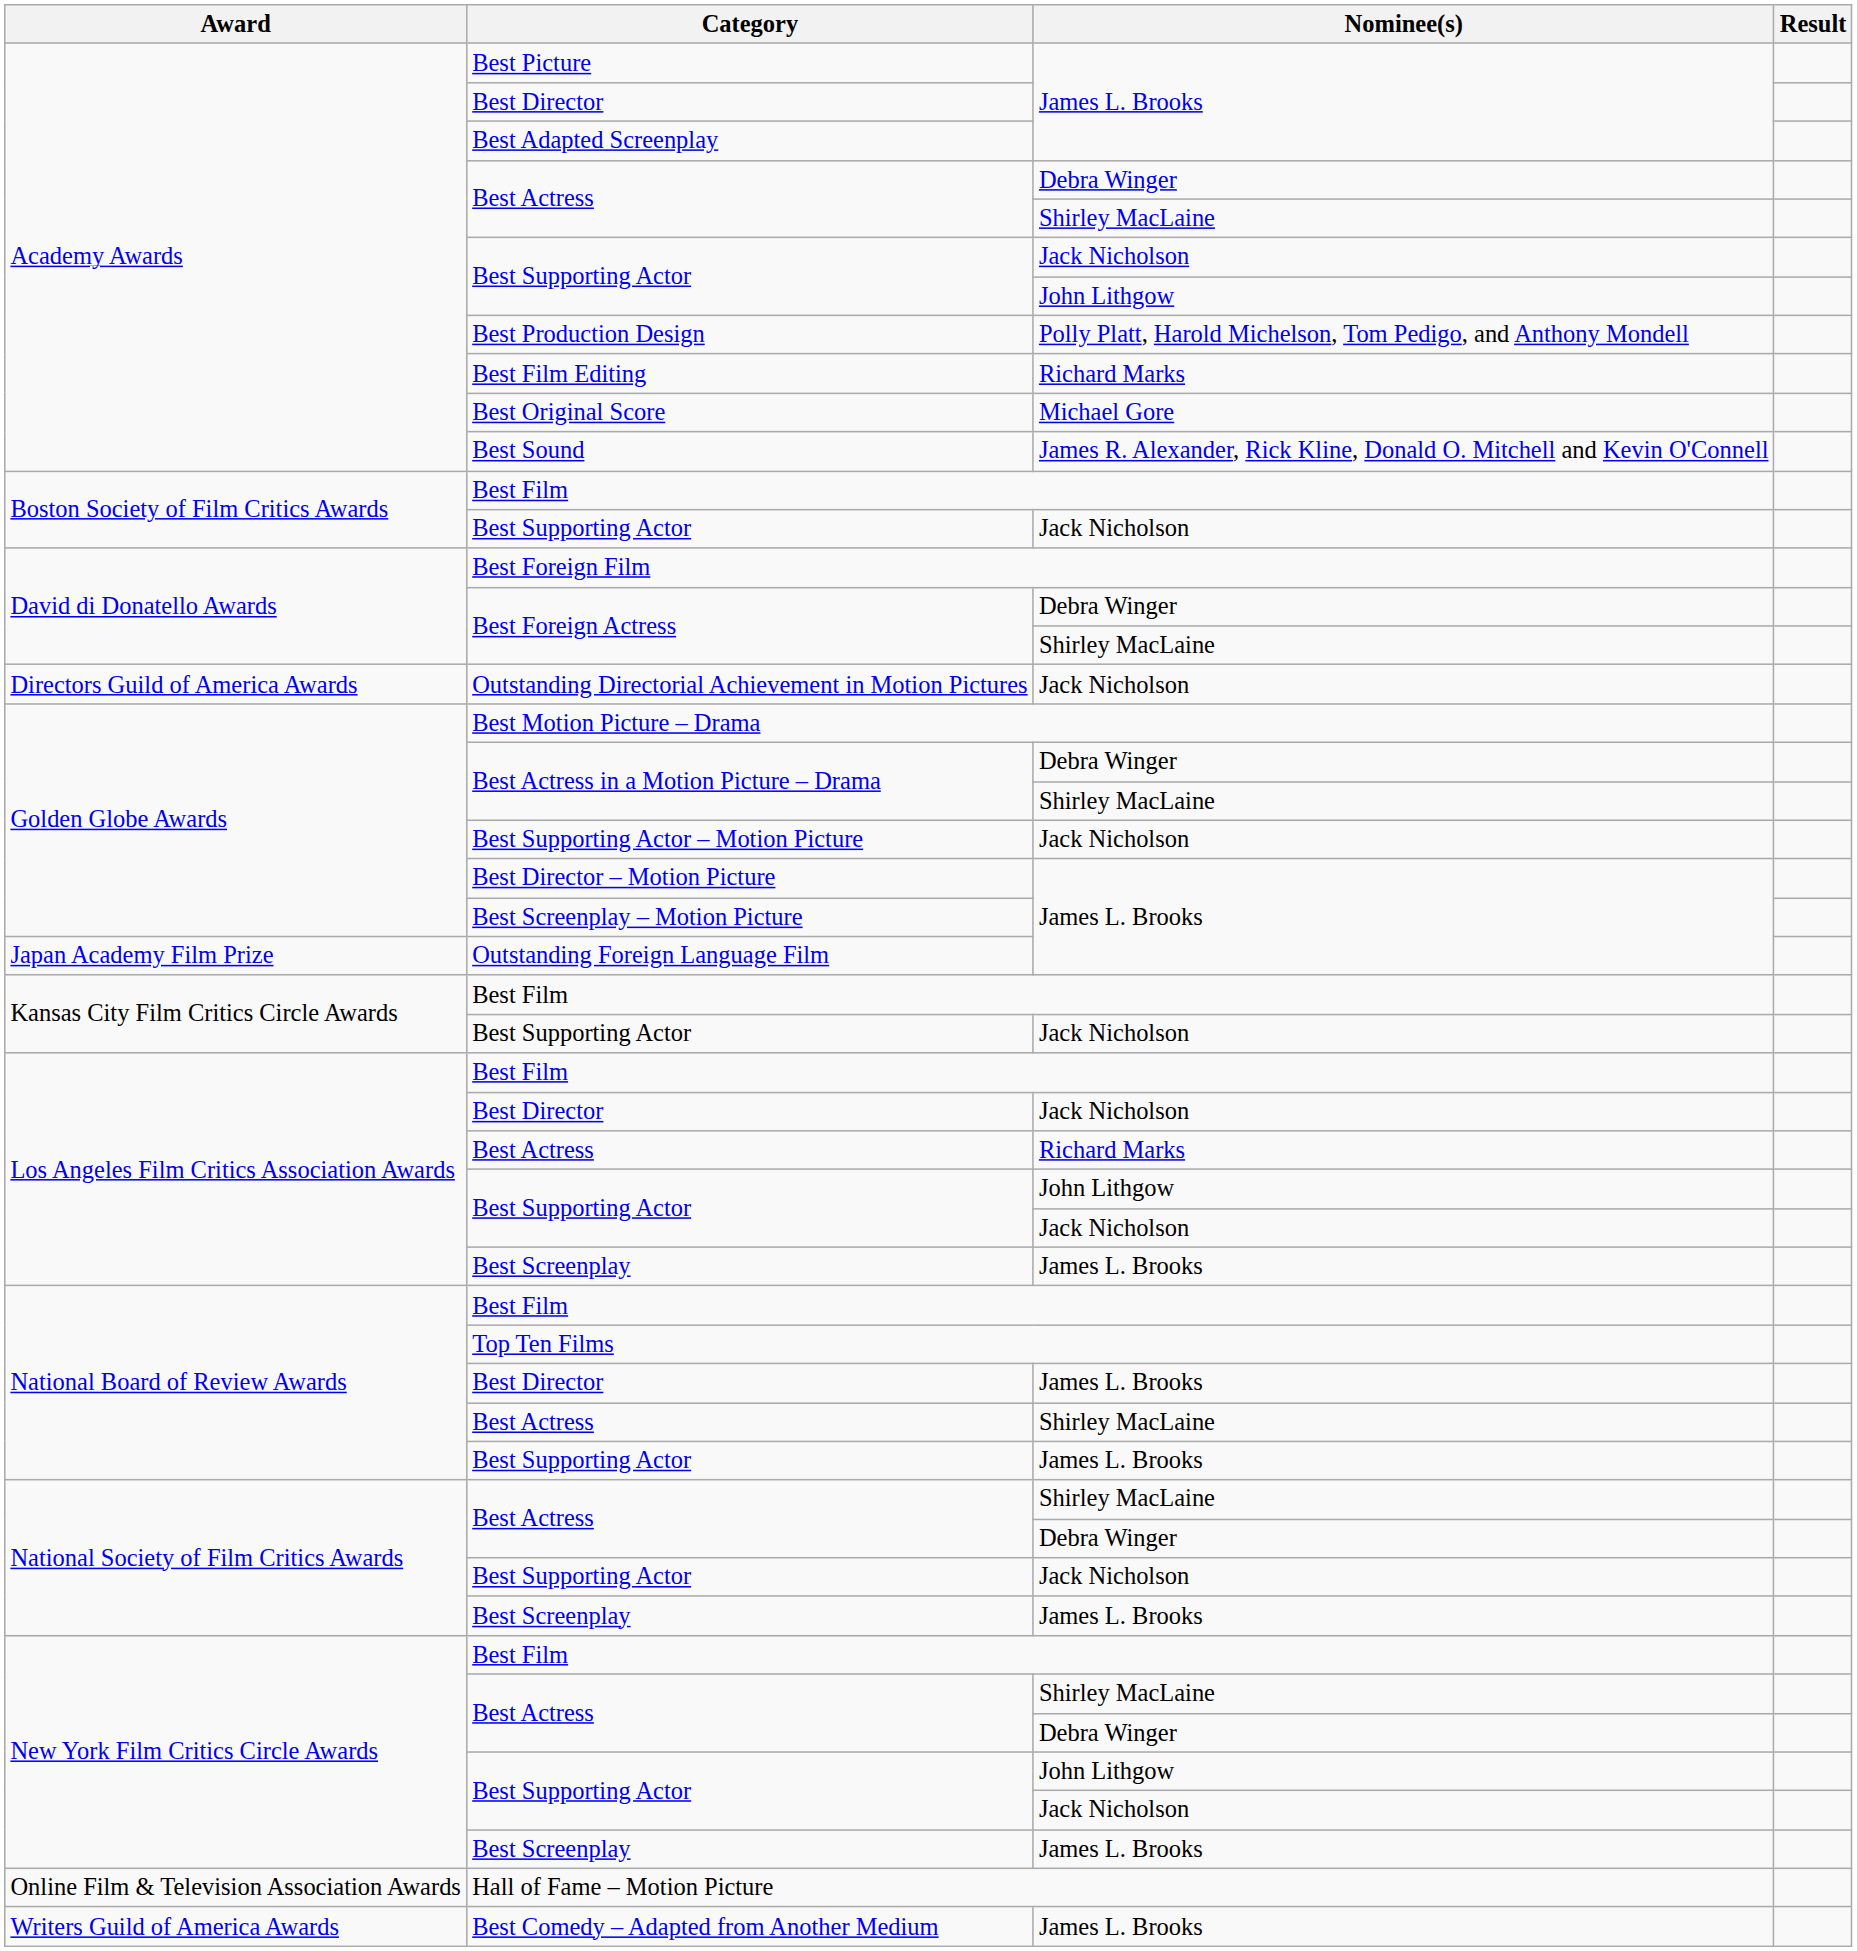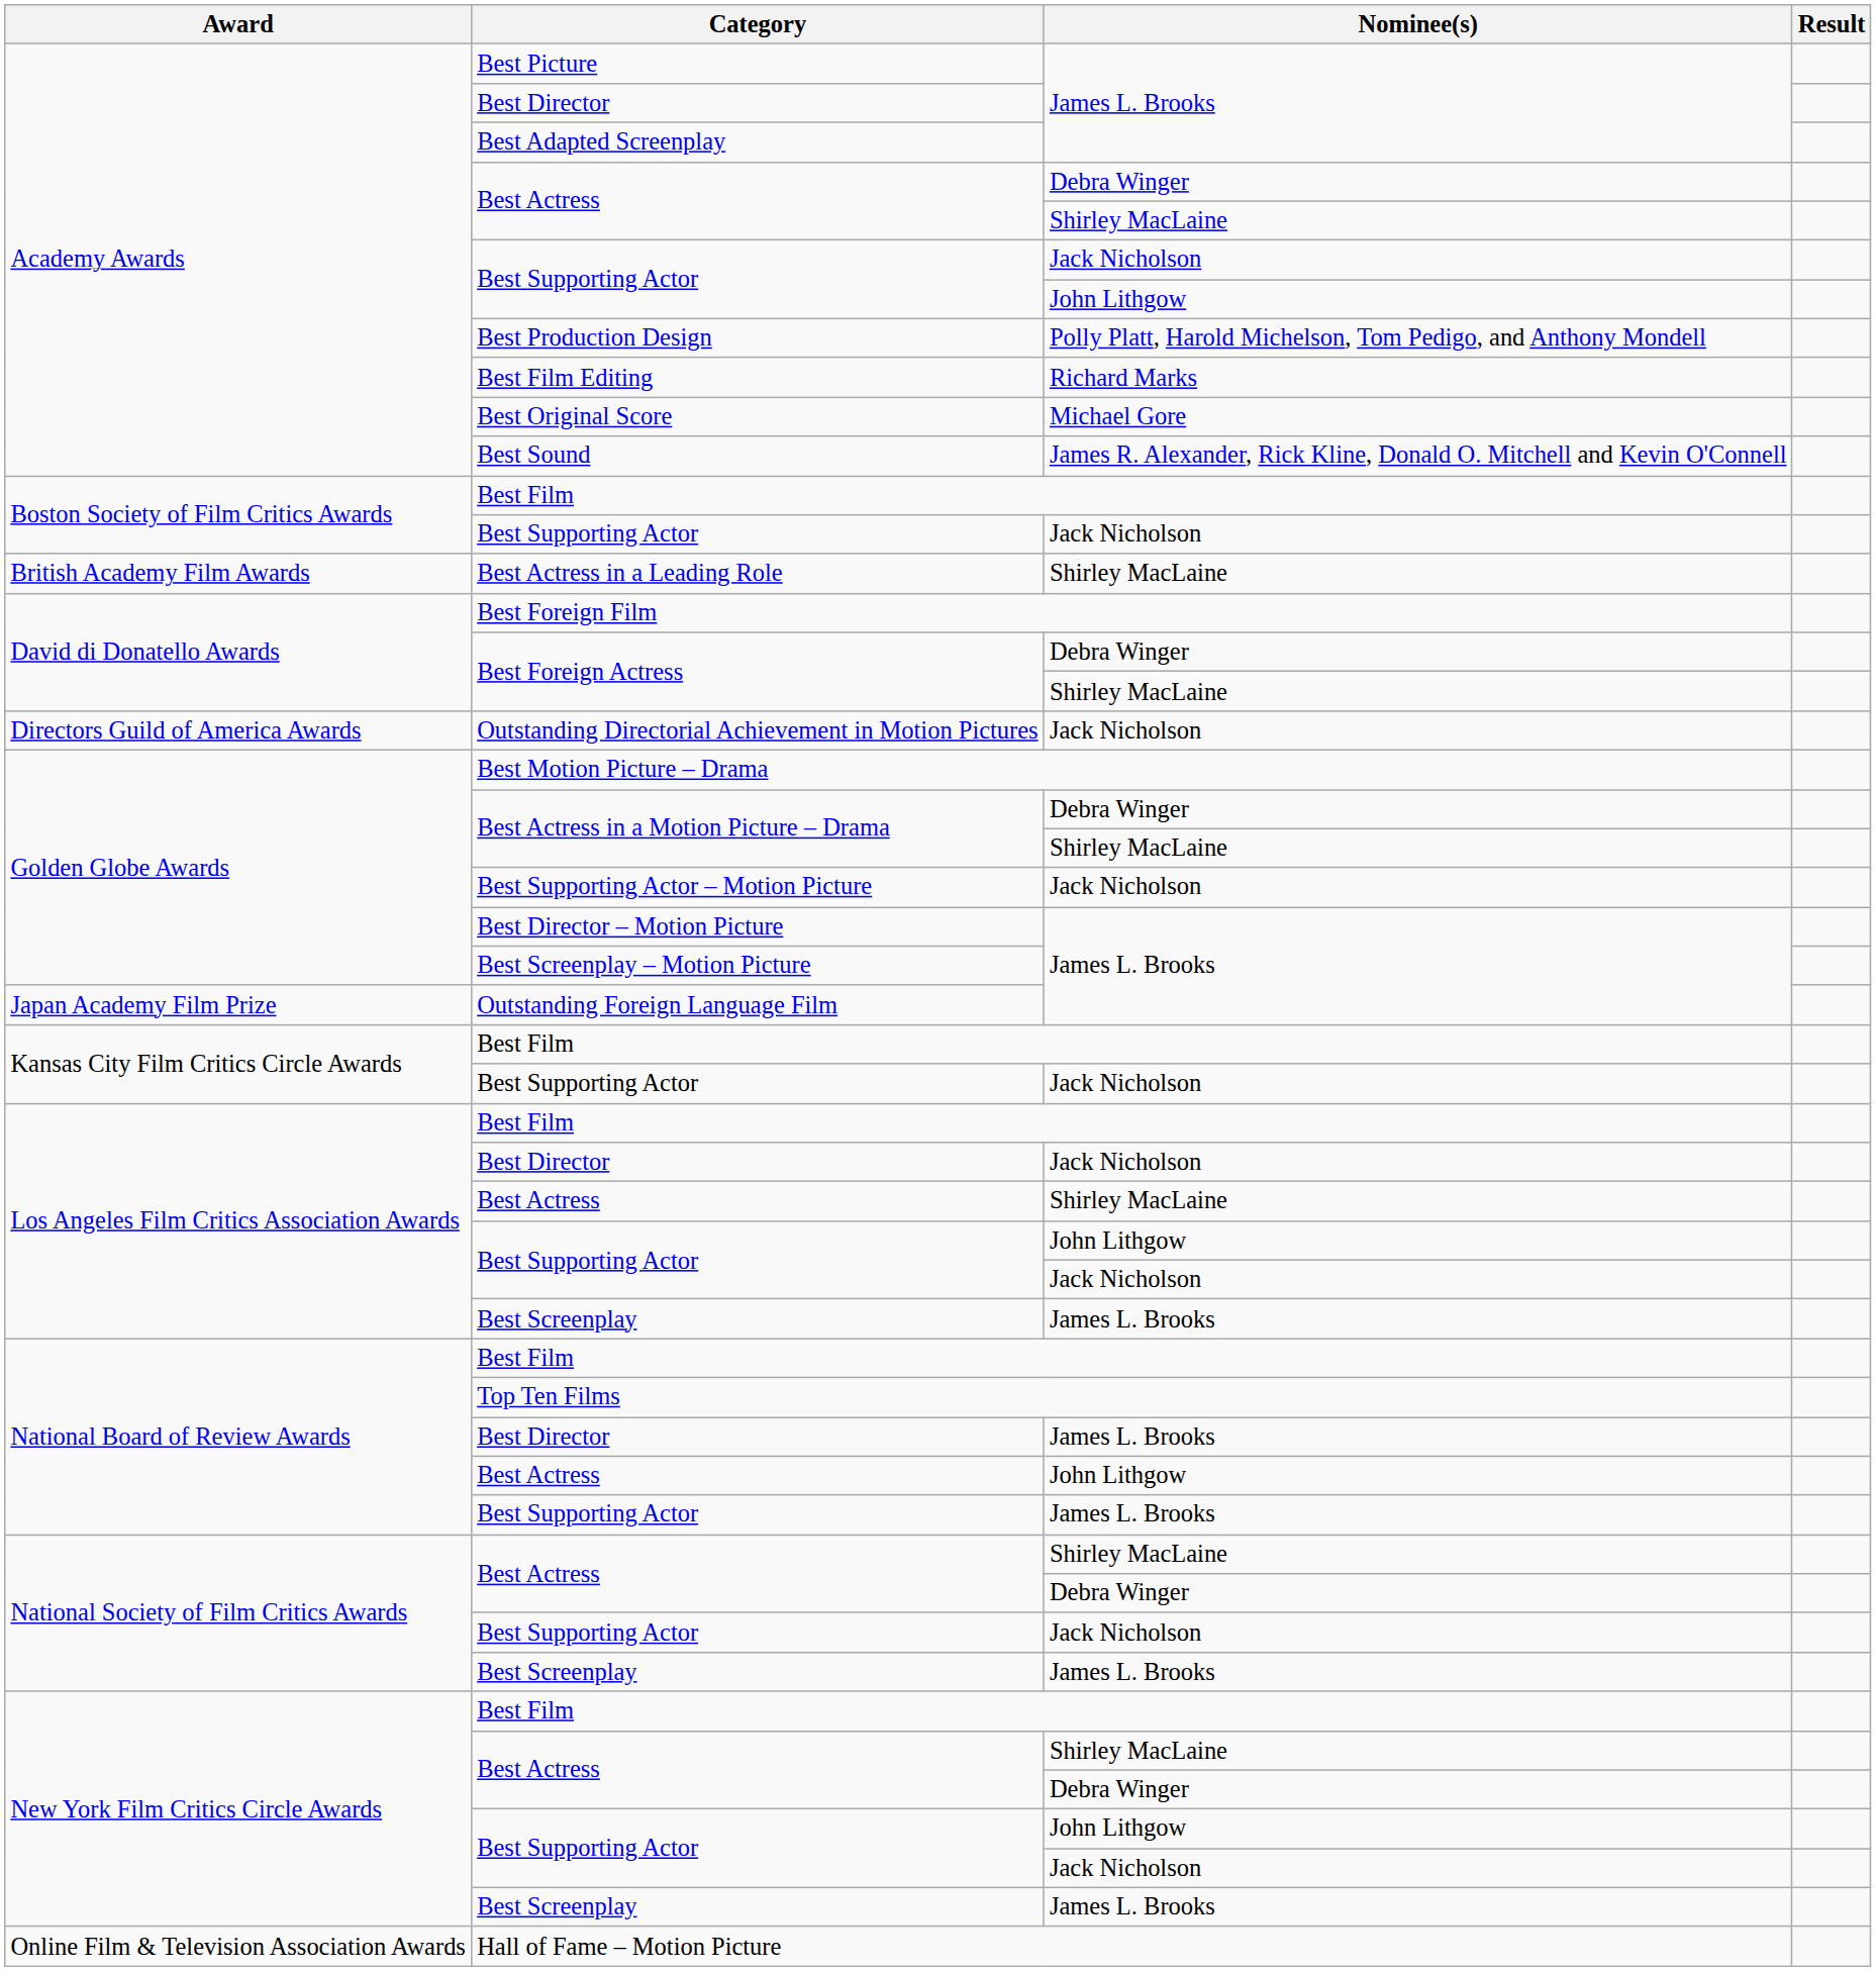 <table class="wikitable plainrowheaders">
 <tr>
 <th>Award</th>
 <th>Category</th>
 <th>Nominee(s)</th>
 <th>Result</th>
 </tr>
 <tr>
 <td rowspan="11"><a href='#'>Academy Awards</a></td>
 <td><a href='#'>Best Picture</a></td>
 <td rowspan="3"><a href='#'>James L. Brooks</a></td>
 <td></td>
 </tr>
 <tr>
 <td><a href='#'>Best Director</a></td>
 <td></td>
 </tr>
 <tr>
 <td><a href='#'>Best Adapted Screenplay</a></td>
 <td></td>
 </tr>
 <tr>
 <td rowspan="2"><a href='#'>Best Actress</a></td>
 <td><a href='#'>Debra Winger</a></td>
 <td></td>
 </tr>
 <tr>
 <td><a href='#'>Shirley MacLaine</a></td>
 <td></td>
 </tr>
 <tr>
 <td rowspan="2"><a href='#'>Best Supporting Actor</a></td>
 <td><a href='#'>Jack Nicholson</a></td>
 <td></td>
 </tr>
 <tr>
 <td><a href='#'>John Lithgow</a></td>
 <td></td>
 </tr>
 <tr>
 <td><a href='#'>Best Production Design</a></td>
 <td><a href='#'>Polly Platt</a>, <a href='#'>Harold Michelson</a>, <a href='#'>Tom Pedigo</a>, and <a href='#'>Anthony Mondell</a></td>
 <td></td>
 </tr>
 <tr>
 <td><a href='#'>Best Film Editing</a></td>
 <td><a href='#'>Richard Marks</a></td>
 <td></td>
 </tr>
 <tr>
 <td><a href='#'>Best Original Score</a></td>
 <td><a href='#'>Michael Gore</a></td>
 <td></td>
 </tr>
 <tr>
 <td><a href='#'>Best Sound</a></td>
 <td><a href='#'>James R. Alexander</a>, <a href='#'>Rick Kline</a>, <a href='#'>Donald O. Mitchell</a> and <a href='#'>Kevin O'Connell</a></td>
 <td></td>
 </tr>
 <tr>
 <td rowspan="2"><a href='#'>Boston Society of Film Critics Awards</a></td>
 <td colspan="2"><a href='#'>Best Film</a></td>
 <td></td>
 </tr>
 <tr>
 <td><a href='#'>Best Supporting Actor</a></td>
 <td>Jack Nicholson</td>
+<td></td>
+</tr>
+<tr>
+<td><a href='#'>British Academy Film Awards</a></td>
+<td><a href='#'>Best Actress in a Leading Role</a></td>
+<td>Shirley MacLaine</td>
 <td></td>
 </tr>
 <tr>
 <td rowspan="3"><a href='#'>David di Donatello Awards</a></td>
 <td colspan="2"><a href='#'>Best Foreign Film</a></td>
 <td></td>
 </tr>
 <tr>
 <td rowspan="2"><a href='#'>Best Foreign Actress</a></td>
 <td>Debra Winger</td>
 <td></td>
 </tr>
 <tr>
 <td>Shirley MacLaine</td>
 <td></td>
 </tr>
 <tr>
 <td><a href='#'>Directors Guild of America Awards</a></td>
 <td><a href='#'>Outstanding Directorial Achievement in Motion Pictures</a></td>
 <td>Jack Nicholson</td>
 <td></td>
 </tr>
 <tr>
 <td rowspan="6"><a href='#'>Golden Globe Awards</a></td>
 <td colspan="2"><a href='#'>Best Motion Picture – Drama</a></td>
 <td></td>
 </tr>
 <tr>
 <td rowspan="2"><a href='#'>Best Actress in a Motion Picture – Drama</a></td>
 <td>Debra Winger</td>
 <td></td>
 </tr>
 <tr>
 <td>Shirley MacLaine</td>
 <td></td>
 </tr>
 <tr>
 <td><a href='#'>Best Supporting Actor – Motion Picture</a></td>
 <td>Jack Nicholson</td>
 <td></td>
 </tr>
 <tr>
 <td><a href='#'>Best Director – Motion Picture</a></td>
 <td rowspan="3">James L. Brooks</td>
 <td></td>
 </tr>
 <tr>
 <td><a href='#'>Best Screenplay – Motion Picture</a></td>
 <td></td>
 </tr>
 <tr>
 <td><a href='#'>Japan Academy Film Prize</a></td>
 <td><a href='#'>Outstanding Foreign Language Film</a></td>
 <td></td>
 </tr>
 <tr>
 <td rowspan="2">Kansas City Film Critics Circle Awards</td>
 <td colspan="2">Best Film</td>
 <td></td>
 </tr>
 <tr>
 <td>Best Supporting Actor</td>
 <td>Jack Nicholson</td>
 <td></td>
 </tr>
 <tr>
 <td rowspan="6"><a href='#'>Los Angeles Film Critics Association Awards</a></td>
 <td colspan="2"><a href='#'>Best Film</a></td>
 <td></td>
 </tr>
 <tr>
 <td><a href='#'>Best Director</a></td>
 <td>Jack Nicholson</td>
 <td></td>
 </tr>
 <tr>
 <td><a href='#'>Best Actress</a></td>
-<td><a href='#'>Richard Marks</a></td>
+<td>Shirley MacLaine</td>
 <td></td>
 </tr>
 <tr>
 <td rowspan="2"><a href='#'>Best Supporting Actor</a></td>
 <td>John Lithgow</td>
 <td></td>
 </tr>
 <tr>
 <td>Jack Nicholson</td>
 <td></td>
 </tr>
 <tr>
 <td><a href='#'>Best Screenplay</a></td>
 <td>James L. Brooks</td>
 <td></td>
 </tr>
 <tr>
 <td rowspan="5"><a href='#'>National Board of Review Awards</a></td>
 <td colspan="2"><a href='#'>Best Film</a></td>
 <td></td>
 </tr>
 <tr>
 <td colspan="2"><a href='#'>Top Ten Films</a></td>
 <td></td>
 </tr>
 <tr>
 <td><a href='#'>Best Director</a></td>
 <td>James L. Brooks</td>
 <td></td>
 </tr>
 <tr>
 <td><a href='#'>Best Actress</a></td>
-<td>Shirley MacLaine</td>
+<td>John Lithgow</td>
 <td></td>
 </tr>
 <tr>
 <td><a href='#'>Best Supporting Actor</a></td>
 <td>James L. Brooks</td>
 <td></td>
 </tr>
 <tr>
 <td rowspan="4"><a href='#'>National Society of Film Critics Awards</a></td>
 <td rowspan="2"><a href='#'>Best Actress</a></td>
 <td>Shirley MacLaine</td>
 <td></td>
 </tr>
 <tr>
 <td>Debra Winger</td>
 <td></td>
 </tr>
 <tr>
 <td><a href='#'>Best Supporting Actor</a></td>
 <td>Jack Nicholson</td>
 <td></td>
 </tr>
 <tr>
 <td><a href='#'>Best Screenplay</a></td>
 <td>James L. Brooks</td>
 <td></td>
 </tr>
 <tr>
 <td rowspan="6"><a href='#'>New York Film Critics Circle Awards</a></td>
 <td colspan="2"><a href='#'>Best Film</a></td>
 <td></td>
 </tr>
 <tr>
 <td rowspan="2"><a href='#'>Best Actress</a></td>
 <td>Shirley MacLaine</td>
 <td></td>
 </tr>
 <tr>
 <td>Debra Winger</td>
 <td></td>
 </tr>
 <tr>
 <td rowspan="2"><a href='#'>Best Supporting Actor</a></td>
 <td>John Lithgow</td>
 <td></td>
 </tr>
 <tr>
 <td>Jack Nicholson</td>
 <td></td>
 </tr>
 <tr>
 <td><a href='#'>Best Screenplay</a></td>
 <td>James L. Brooks</td>
 <td></td>
 </tr>
 <tr>
 <td>Online Film & Television Association Awards</td>
 <td colspan="2">Hall of Fame – Motion Picture</td>
 <td></td>
 </tr>
-<tr>
-<td><a href='#'>Writers Guild of America Awards</a></td>
-<td><a href='#'>Best Comedy – Adapted from Another Medium</a></td>
-<td>James L. Brooks</td>
-<td></td>
-</tr>
 </table>
